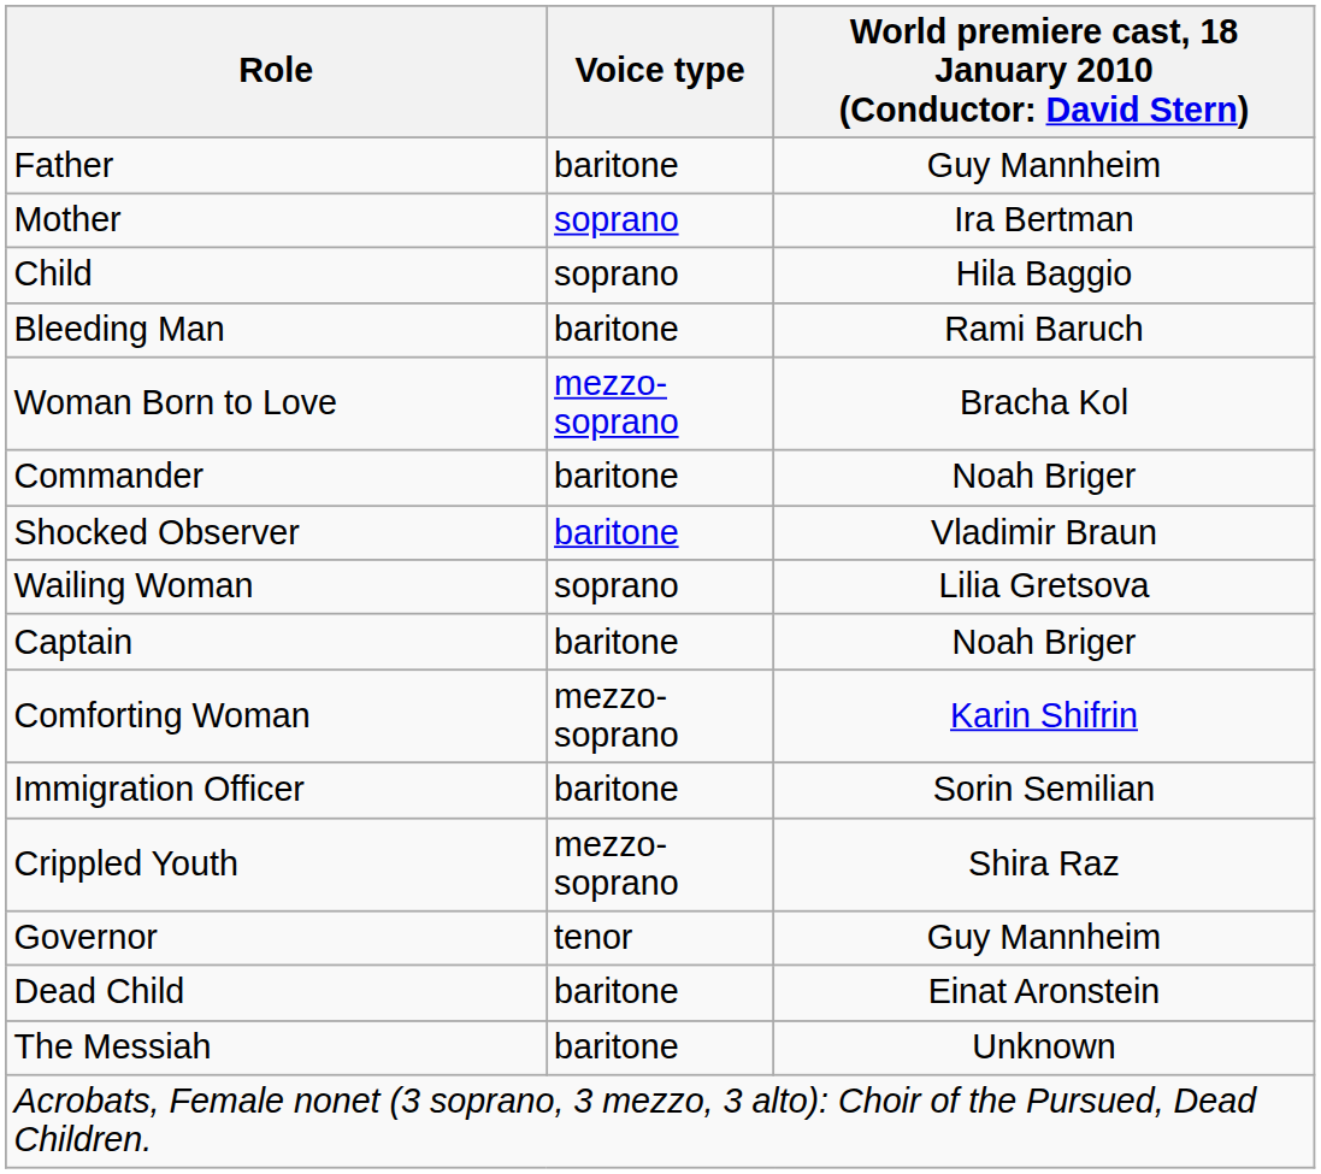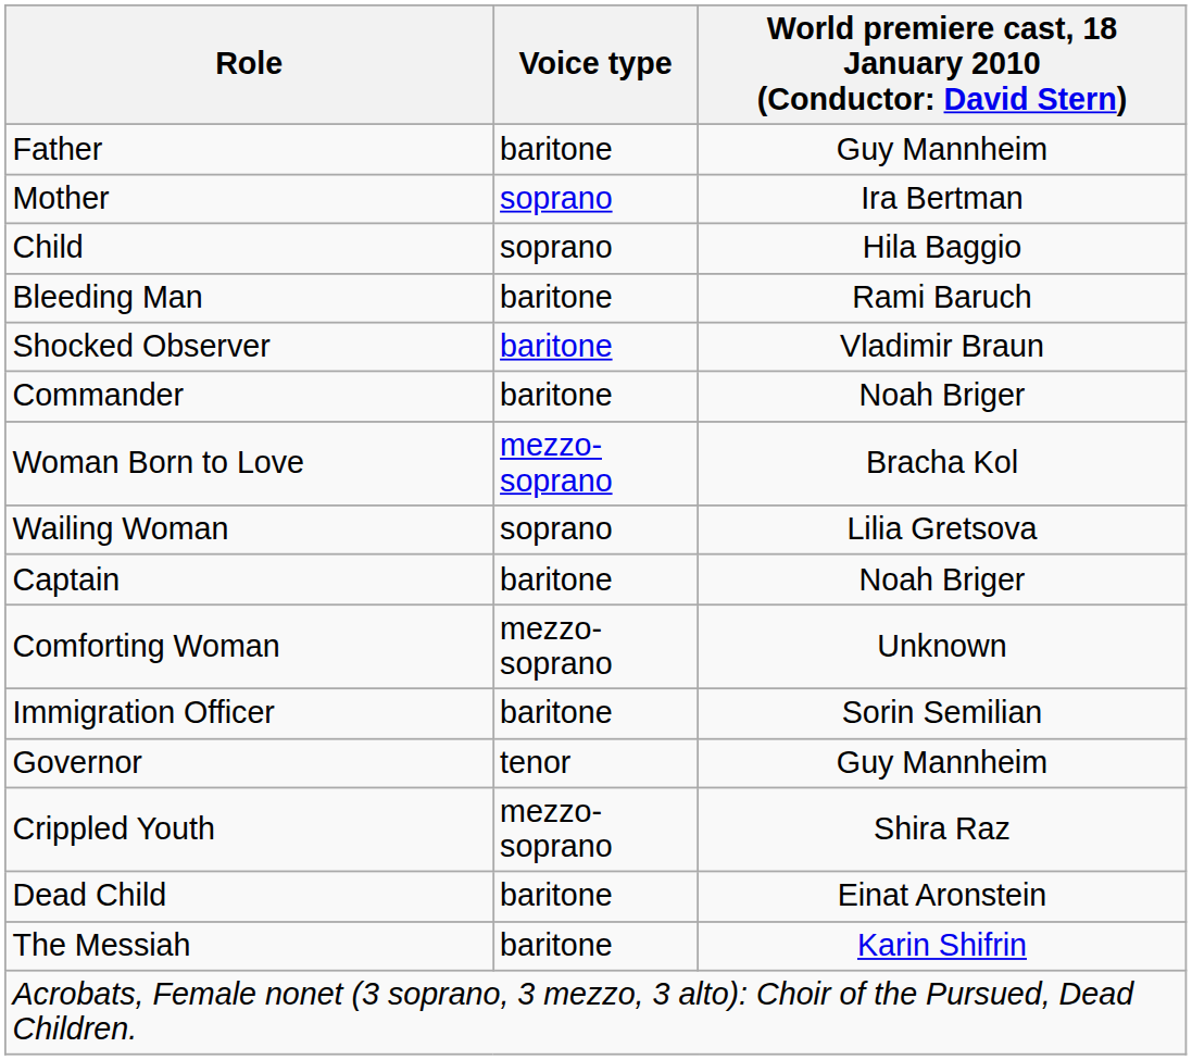 <table class="wikitable">
 <tr>
 <th width= 250>Role</th>
 <th width= 100>Voice type</th>
 <th width= 250>World premiere cast, 18 January 2010<br>(Conductor: <a href='#'>David Stern</a>)</th>
 </tr>
 <tr>
 <td>Father</td>
 <td>baritone</td>
 <td align= "center">Guy Mannheim</td>
 </tr>
 <tr>
 <td>Mother</td>
 <td><a href='#'>soprano</a></td>
 <td align="center">Ira Bertman</td>
 </tr>
 <tr>
 <td>Child</td>
 <td>soprano</td>
 <td align= "center">Hila Baggio</td>
 </tr>
 <tr>
 <td>Bleeding Man</td>
 <td>baritone</td>
 <td align= "center">Rami Baruch</td>
 </tr>
 <tr>
-<td>Woman Born to Love</td>
-<td><a href='#'>mezzo-soprano</a></td>
-<td align= "center">Bracha Kol</td>
+<td>Shocked Observer</td>
+<td><a href='#'>baritone</a></td>
+<td align= "center">Vladimir Braun</td>
 </tr>
 <tr>
 <td>Commander</td>
 <td>baritone</td>
 <td align="center">Noah Briger</td>
 </tr>
 <tr>
-<td>Shocked Observer</td>
-<td><a href='#'>baritone</a></td>
-<td align= "center">Vladimir Braun</td>
+<td>Woman Born to Love</td>
+<td><a href='#'>mezzo-soprano</a></td>
+<td align= "center">Bracha Kol</td>
 </tr>
 <tr>
 <td>Wailing Woman</td>
 <td>soprano</td>
 <td align= "center">Lilia Gretsova</td>
 </tr>
 <tr>
 <td>Captain</td>
 <td>baritone</td>
 <td align="center">Noah Briger</td>
 </tr>
 <tr>
 <td>Comforting Woman</td>
 <td>mezzo-soprano</td>
-<td align= "center"><a href='#'>Karin Shifrin</a></td>
+<td align= "center">Unknown</td>
 </tr>
 <tr>
 <td>Immigration Officer</td>
 <td>baritone</td>
 <td align= "center">Sorin Semilian</td>
 </tr>
 <tr>
+<td>Governor</td>
+<td>tenor</td>
+<td align= "center">Guy Mannheim</td>
+</tr>
+<tr>
 <td>Crippled Youth</td>
 <td>mezzo-soprano</td>
 <td align= "center">Shira Raz</td>
-</tr>
-<tr>
-<td>Governor</td>
-<td>tenor</td>
-<td align= "center">Guy Mannheim</td>
 </tr>
 <tr>
 <td>Dead Child</td>
 <td>baritone</td>
 <td align= "center">Einat Aronstein</td>
 </tr>
 <tr>
 <td>The Messiah</td>
 <td>baritone</td>
-<td align= "center">Unknown</td>
+<td align= "center"><a href='#'>Karin Shifrin</a></td>
 </tr>
 <tr>
 <td colspan="3"><em>Acrobats, Female nonet (3 soprano, 3 mezzo, 3 alto): Choir of the Pursued, Dead Children.</em></td>
 </tr>
 </table>
